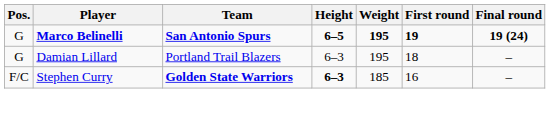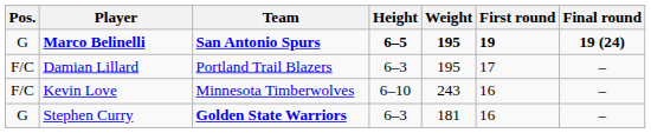 <table class="wikitable">
 <tr>
 <th>Pos.</th>
 <th style="width:150px;">Player</th>
 <th width=175>Team</th>
 <th>Height</th>
 <th>Weight</th>
 <th>First round</th>
 <th>Final round</th>
 </tr>
 <tr>
 <td style="text-align:center">G</td>
 <td><strong><a href='#'>Marco Belinelli</a></strong></td>
 <td><strong><a href='#'>San Antonio Spurs</a></strong></td>
 <td align=center><strong>6–5</strong></td>
 <td align=center><strong>195</strong></td>
 <td><strong>19</strong></td>
 <td style="text-align:center;"><strong>19 (24)</strong></td>
 </tr>
 <tr>
-<td style="text-align:center">G</td>
+<td style="text-align:center">F/C</td>
 <td><a href='#'>Damian Lillard</a></td>
 <td><a href='#'>Portland Trail Blazers</a></td>
 <td align=center>6–3</td>
 <td align=center>195</td>
-<td>18</td>
+<td>17</td>
 <td style="text-align:center;">–</td>
 </tr>
 <tr>
 <td style="text-align:center">F/C</td>
+<td><a href='#'>Kevin Love</a></td>
+<td><a href='#'>Minnesota Timberwolves</a></td>
+<td align=center>6–10</td>
+<td align=center>243</td>
+<td>16</td>
+<td style="text-align:center;">–</td>
+</tr>
+<tr>
+<td style="text-align:center">G</td>
 <td><a href='#'>Stephen Curry</a></td>
 <td><strong><a href='#'>Golden State Warriors</a></strong></td>
-<td align=center><strong>6–3</strong></td>
-<td align=center>185</td>
+<td align=center>6–3</td>
+<td align=center>181</td>
 <td>16</td>
 <td style="text-align:center;">–</td>
 </tr>
 </table>
